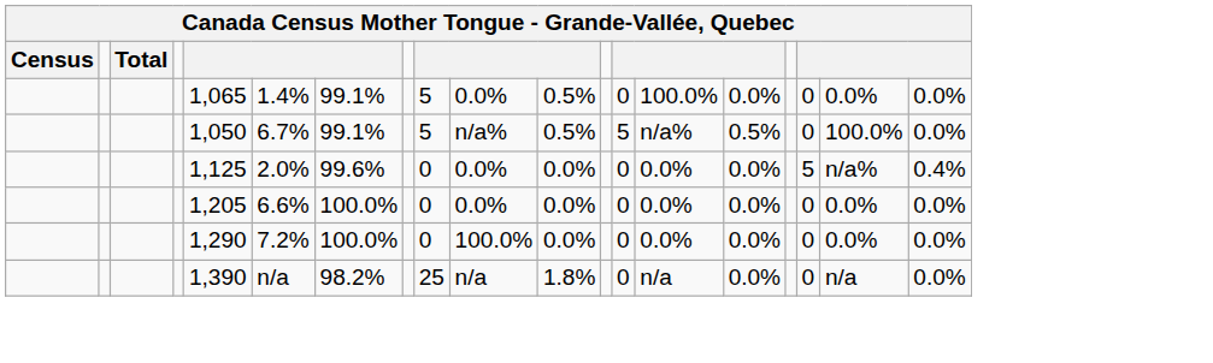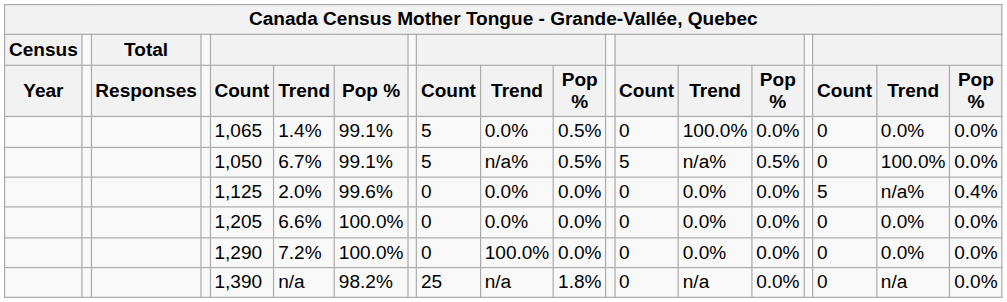 <table class="wikitable">
 <tr>
 <th colspan="19">Canada Census Mother Tongue - Grande-Vallée, Quebec</th>
 </tr>
 <tr>
 <th>Census</th>
 <td></td>
 <th>Total</th>
 <td colspan="1"></td>
 <th colspan="3"></th>
 <td colspan="1"></td>
 <th colspan="3"></th>
 <td colspan="1"></td>
 <th colspan="3"></th>
 <td colspan="1"></td>
 <th colspan="3"></th>
+</tr>
+<tr>
+<th>Year</th>
+<td></td>
+<th>Responses</th>
+<td></td>
+<th>Count</th>
+<th>Trend</th>
+<th>Pop %</th>
+<td></td>
+<th>Count</th>
+<th>Trend</th>
+<th>Pop %</th>
+<td></td>
+<th>Count</th>
+<th>Trend</th>
+<th>Pop %</th>
+<td></td>
+<th>Count</th>
+<th>Trend</th>
+<th>Pop %</th>
 </tr>
 <tr>
 <td></td>
 <td></td>
 <td></td>
 <td></td>
 <td>1,065</td>
 <td> 1.4%</td>
 <td>99.1%</td>
 <td></td>
 <td>5</td>
 <td> 0.0%</td>
 <td>0.5%</td>
 <td></td>
 <td>0</td>
 <td> 100.0%</td>
 <td>0.0%</td>
 <td></td>
 <td>0</td>
 <td> 0.0%</td>
 <td>0.0%</td>
 </tr>
 <tr>
 <td></td>
 <td></td>
 <td></td>
 <td></td>
 <td>1,050</td>
 <td> 6.7%</td>
 <td>99.1%</td>
 <td></td>
 <td>5</td>
 <td> n/a%</td>
 <td>0.5%</td>
 <td></td>
 <td>5</td>
 <td> n/a%</td>
 <td>0.5%</td>
 <td></td>
 <td>0</td>
 <td> 100.0%</td>
 <td>0.0%</td>
 </tr>
 <tr>
 <td></td>
 <td></td>
 <td></td>
 <td></td>
 <td>1,125</td>
 <td> 2.0%</td>
 <td>99.6%</td>
 <td></td>
 <td>0</td>
 <td> 0.0%</td>
 <td>0.0%</td>
 <td></td>
 <td>0</td>
 <td> 0.0%</td>
 <td>0.0%</td>
 <td></td>
 <td>5</td>
 <td> n/a%</td>
 <td>0.4%</td>
 </tr>
 <tr>
 <td></td>
 <td></td>
 <td></td>
 <td></td>
 <td>1,205</td>
 <td> 6.6%</td>
 <td>100.0%</td>
 <td></td>
 <td>0</td>
 <td> 0.0%</td>
 <td>0.0%</td>
 <td></td>
 <td>0</td>
 <td> 0.0%</td>
 <td>0.0%</td>
 <td></td>
 <td>0</td>
 <td> 0.0%</td>
 <td>0.0%</td>
 </tr>
 <tr>
 <td></td>
 <td></td>
 <td></td>
 <td></td>
 <td>1,290</td>
 <td> 7.2%</td>
 <td>100.0%</td>
 <td></td>
 <td>0</td>
 <td> 100.0%</td>
 <td>0.0%</td>
 <td></td>
 <td>0</td>
 <td> 0.0%</td>
 <td>0.0%</td>
 <td></td>
 <td>0</td>
 <td> 0.0%</td>
 <td>0.0%</td>
 </tr>
 <tr>
 <td></td>
 <td></td>
 <td></td>
 <td></td>
 <td>1,390</td>
 <td>n/a</td>
 <td>98.2%</td>
 <td></td>
 <td>25</td>
 <td>n/a</td>
 <td>1.8%</td>
 <td></td>
 <td>0</td>
 <td>n/a</td>
 <td>0.0%</td>
 <td></td>
 <td>0</td>
 <td>n/a</td>
 <td>0.0%</td>
 </tr>
 </table>
